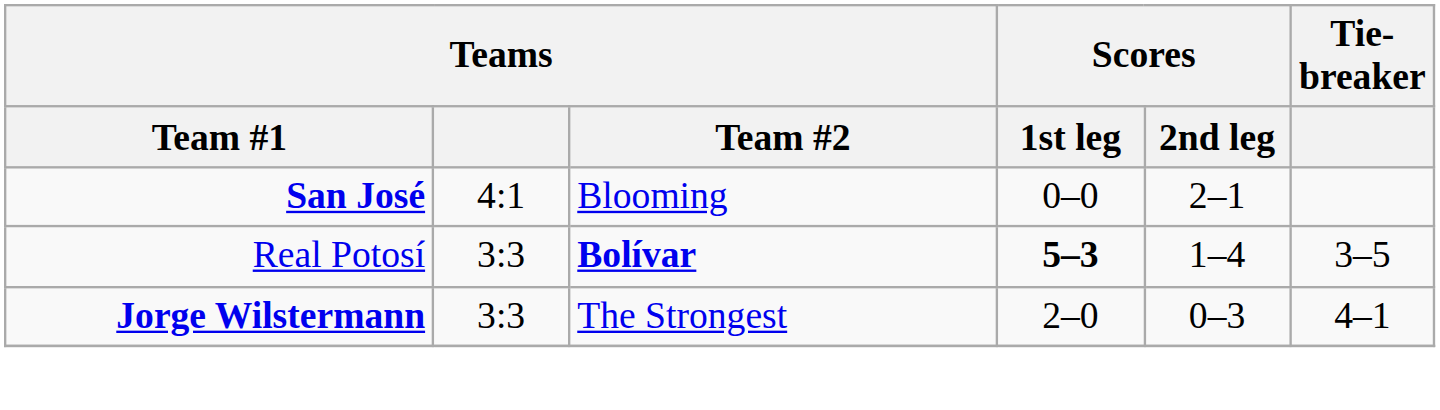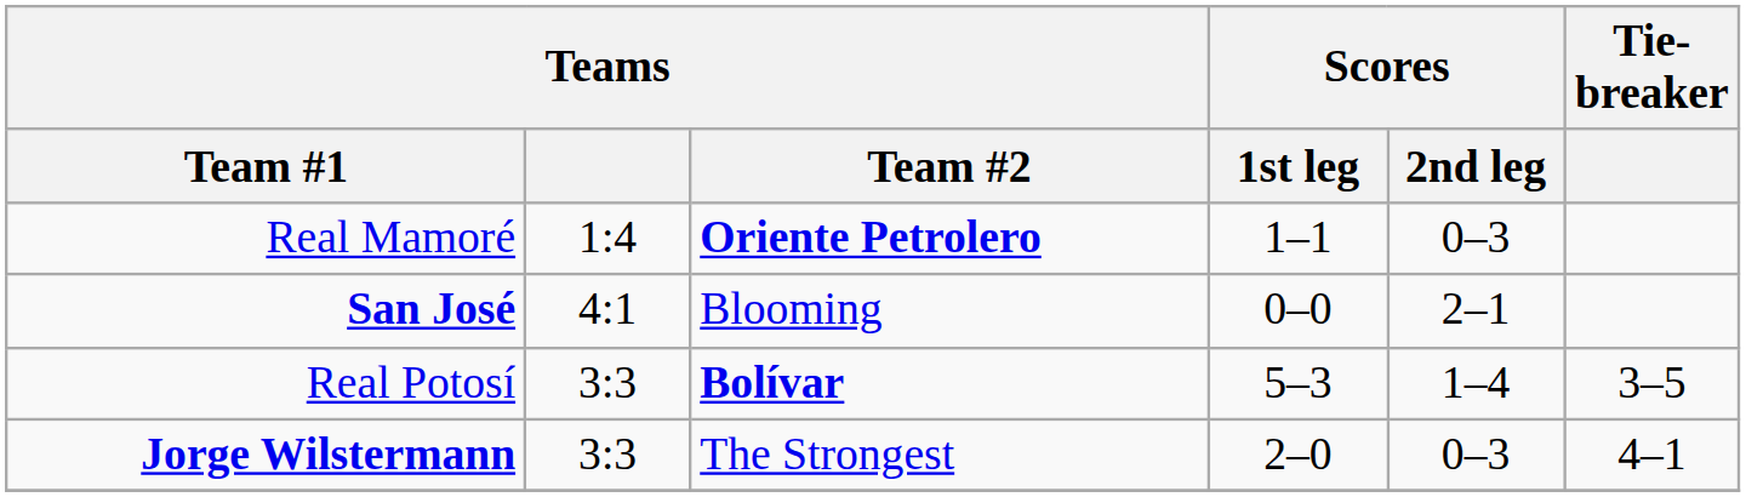 <table class="wikitable" style="text-align: center;">
 <tr>
 <th colspan=3>Teams</th>
 <th colspan=2>Scores</th>
 <th colspan=1>Tie-breaker</th>
 </tr>
 <tr>
 <th width="175">Team #1</th>
 <th width="50"></th>
 <th width="175">Team #2</th>
 <th width="55">1st leg</th>
 <th width="55">2nd leg</th>
 <th width="50"></th>
 </tr>
 <tr>
+<td style="text-align:right"><a href='#'>Real Mamoré</a></td>
+<td>1:4</td>
+<td style="text-align:left"><strong><a href='#'>Oriente Petrolero</a></strong></td>
+<td>1–1</td>
+<td>0–3</td>
+<td></td>
+</tr>
+<tr>
 <td style="text-align:right"><strong><a href='#'>San José</a></strong></td>
 <td>4:1</td>
 <td style="text-align:left"><a href='#'>Blooming</a></td>
 <td>0–0</td>
 <td>2–1</td>
 <td></td>
 </tr>
 <tr>
 <td style="text-align:right"><a href='#'>Real Potosí</a></td>
 <td>3:3</td>
 <td style="text-align:left"><strong><a href='#'>Bolívar</a></strong></td>
-<td><strong>5–3</strong></td>
+<td>5–3</td>
 <td>1–4</td>
 <td>3–5</td>
 </tr>
 <tr>
 <td style="text-align:right"><strong><a href='#'>Jorge Wilstermann</a></strong></td>
 <td>3:3</td>
 <td style="text-align:left"><a href='#'>The Strongest</a></td>
 <td>2–0</td>
 <td>0–3</td>
 <td>4–1</td>
 </tr>
 <tr>
 </tr>
 </table>
